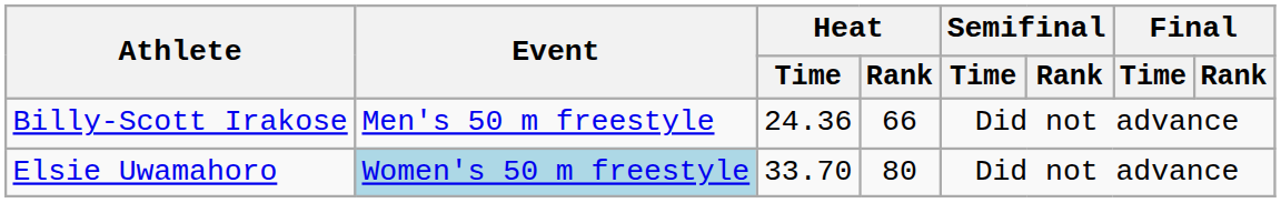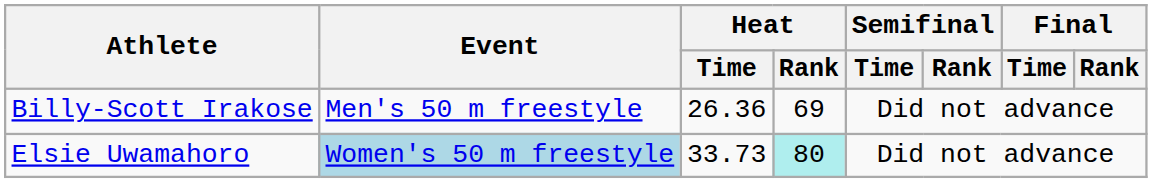 <table class=wikitable style="font-size:90%">
 <tr>
 <th rowspan="2">Athlete</th>
 <th rowspan="2">Event</th>
 <th colspan="2">Heat</th>
 <th colspan="2">Semifinal</th>
 <th colspan="2">Final</th>
 </tr>
 <tr style="font-size:95%">
 <th>Time</th>
 <th>Rank</th>
 <th>Time</th>
 <th>Rank</th>
 <th>Time</th>
 <th>Rank</th>
 </tr>
 <tr align=center>
 <td align=left><a href='#'>Billy-Scott Irakose</a></td>
 <td align=left><a href='#'>Men's 50 m freestyle</a></td>
-<td>24.36</td>
-<td>66</td>
+<td>26.36</td>
+<td>69</td>
 <td colspan=4>Did not advance</td>
 </tr>
 <tr align=center>
 <td align=left><a href='#'>Elsie Uwamahoro</a></td>
 <td align=left style="background: lightblue;"><a href='#'>Women's 50 m freestyle</a></td>
-<td>33.70</td>
-<td>80</td>
+<td>33.73</td>
+<td style="background: paleturquoise;">80</td>
 <td colspan=4>Did not advance</td>
 </tr>
 </table>
